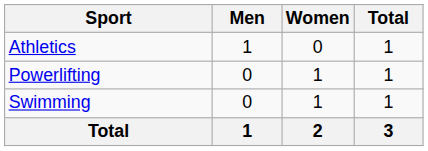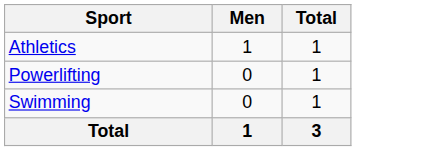 <table class="wikitable sortable" style="text-align:center;">
 <tr>
 <th width=180>Sport</th>
 <th width=55>Men</th>
-<th width=55>Women</th>
 <th width=55>Total</th>
 </tr>
 <tr>
 <td align=left><a href='#'>Athletics</a></td>
 <td>1</td>
-<td>0</td>
 <td>1</td>
 </tr>
 <tr>
 <td align=left><a href='#'>Powerlifting</a></td>
 <td>0</td>
 <td>1</td>
-<td>1</td>
 </tr>
 <tr>
 <td align=left><a href='#'>Swimming</a></td>
 <td>0</td>
 <td>1</td>
-<td>1</td>
 </tr>
 <tr>
 <th>Total</th>
 <th>1</th>
-<th>2</th>
 <th>3</th>
 </tr>
 </table>
